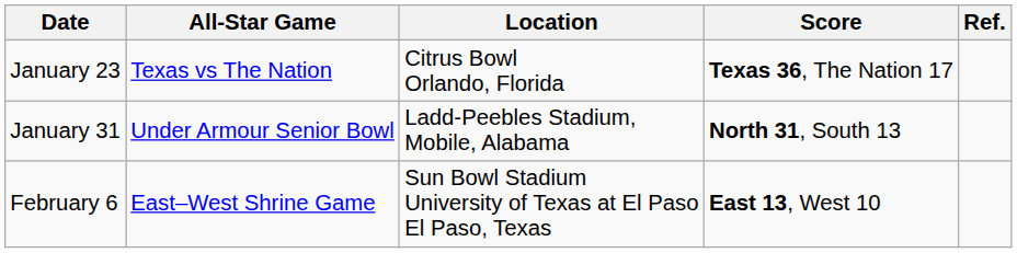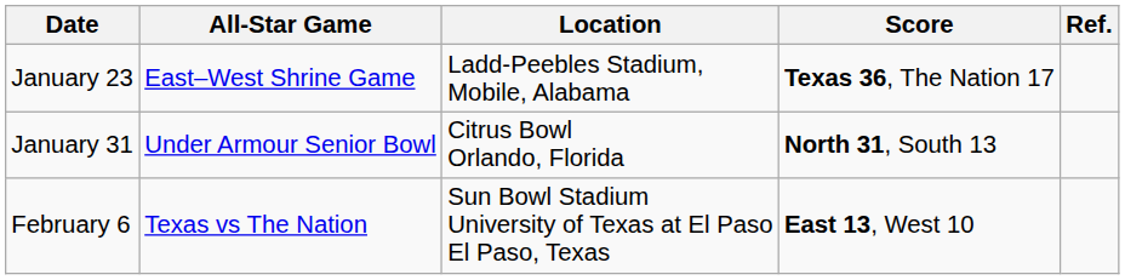 <table class="wikitable">
 <tr>
 <th>Date</th>
 <th>All-Star Game</th>
 <th>Location</th>
 <th>Score</th>
 <th>Ref.</th>
 </tr>
 <tr>
 <td>January 23</td>
-<td><a href='#'>Texas vs The Nation</a></td>
-<td>Citrus Bowl<br>Orlando, Florida</td>
+<td><a href='#'>East–West Shrine Game</a></td>
+<td>Ladd-Peebles Stadium,<br>Mobile, Alabama</td>
 <td><strong>Texas 36</strong>, The Nation 17</td>
 <td></td>
 </tr>
 <tr>
 <td>January 31</td>
 <td><a href='#'>Under Armour Senior Bowl</a></td>
-<td>Ladd-Peebles Stadium,<br>Mobile, Alabama</td>
+<td>Citrus Bowl<br>Orlando, Florida</td>
 <td><strong>North 31</strong>, South 13</td>
 <td></td>
 </tr>
 <tr>
 <td>February 6</td>
-<td><a href='#'>East–West Shrine Game</a></td>
+<td><a href='#'>Texas vs The Nation</a></td>
 <td>Sun Bowl Stadium<br>University of Texas at El Paso<br>El Paso, Texas</td>
 <td><strong>East 13</strong>, West 10</td>
 <td></td>
 </tr>
 </table>
